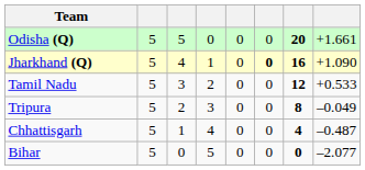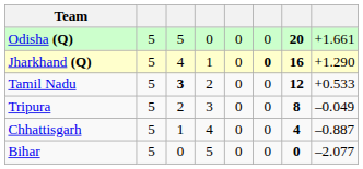 <table class="wikitable" style="text-align:center">
 <tr>
 <th style="width:140px;">Team</th>
 <th style="width:25px;"></th>
 <th style="width:25px;"></th>
 <th style="width:25px;"></th>
 <th style="width:25px;"></th>
 <th style="width:25px;"></th>
 <th style="width:25px;"></th>
 <th style="width:40px;"></th>
 </tr>
 <tr style="background:#cfc;">
 <td style="text-align:left"><a href='#'>Odisha</a> <strong>(Q)</strong></td>
 <td>5</td>
 <td>5</td>
 <td>0</td>
 <td>0</td>
 <td>0</td>
 <td><strong>20</strong></td>
 <td>+1.661</td>
 </tr>
 <tr style="background:#ffc;">
 <td style="text-align:left"><a href='#'>Jharkhand</a> <strong>(Q)</strong></td>
 <td>5</td>
 <td>4</td>
 <td>1</td>
 <td>0</td>
 <td><strong>0</strong></td>
 <td><strong>16</strong></td>
-<td>+1.090</td>
+<td>+1.290</td>
 </tr>
 <tr>
 <td style="text-align:left"><a href='#'>Tamil Nadu</a></td>
 <td>5</td>
-<td>3</td>
+<td><strong>3</strong></td>
 <td>2</td>
 <td>0</td>
 <td>0</td>
 <td><strong>12</strong></td>
 <td>+0.533</td>
 </tr>
 <tr>
 <td style="text-align:left"><a href='#'>Tripura</a></td>
 <td>5</td>
 <td>2</td>
 <td>3</td>
 <td>0</td>
 <td>0</td>
 <td><strong>8</strong></td>
 <td>–0.049</td>
 </tr>
 <tr>
 <td style="text-align:left"><a href='#'>Chhattisgarh</a></td>
 <td>5</td>
 <td>1</td>
 <td>4</td>
 <td>0</td>
 <td>0</td>
 <td><strong>4</strong></td>
-<td>–0.487</td>
+<td>–0.887</td>
 </tr>
 <tr>
 <td style="text-align:left"><a href='#'>Bihar</a></td>
 <td>5</td>
 <td>0</td>
 <td>5</td>
 <td>0</td>
 <td>0</td>
 <td><strong>0</strong></td>
 <td>–2.077</td>
 </tr>
 </table>
